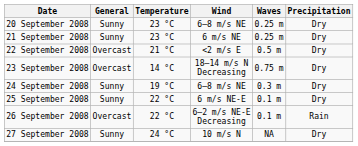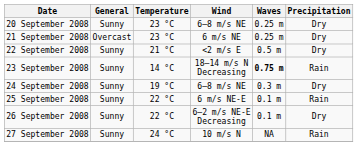 <table class="wikitable" style="text-align:center;">
 <tr>
 <th>Date</th>
 <th>General</th>
 <th>Temperature</th>
 <th>Wind</th>
 <th>Waves</th>
 <th>Precipitation</th>
 </tr>
 <tr>
 <td>20 September 2008</td>
 <td>Sunny</td>
 <td>23 °C</td>
 <td>6–8 m/s NE</td>
 <td>0.25 m</td>
 <td>Dry</td>
 </tr>
 <tr>
 <td>21 September 2008</td>
-<td>Sunny</td>
+<td>Overcast</td>
 <td>23 °C</td>
 <td>6 m/s NE</td>
 <td>0.25 m</td>
 <td>Dry</td>
 </tr>
 <tr>
 <td>22 September 2008</td>
-<td>Overcast</td>
+<td>Sunny</td>
 <td>21 °C</td>
 <td><2 m/s E</td>
 <td>0.5 m</td>
 <td>Dry</td>
 </tr>
 <tr>
 <td>23 September 2008</td>
-<td>Overcast</td>
+<td>Sunny</td>
 <td>14 °C</td>
 <td>18–14 m/s N<br>Decreasing</td>
-<td>0.75 m</td>
-<td>Dry</td>
+<td><strong>0.75 m</strong></td>
+<td>Rain</td>
 </tr>
 <tr>
 <td>24 September 2008</td>
 <td>Sunny</td>
 <td>19 °C</td>
 <td>6–8 m/s NE</td>
 <td>0.3 m</td>
 <td>Dry</td>
 </tr>
 <tr>
 <td>25 September 2008</td>
 <td>Sunny</td>
 <td>22 °C</td>
 <td>6 m/s NE-E</td>
 <td>0.1 m</td>
-<td>Dry</td>
+<td>Rain</td>
 </tr>
 <tr>
 <td>26 September 2008</td>
-<td>Overcast</td>
+<td>Sunny</td>
 <td>22 °C</td>
 <td>6–2 m/s NE-E<br>Decreasing</td>
 <td>0.1 m</td>
-<td>Rain</td>
+<td>Dry</td>
 </tr>
 <tr>
 <td>27 September 2008</td>
 <td>Sunny</td>
 <td>24 °C</td>
 <td>10 m/s N</td>
 <td>NA</td>
-<td>Dry</td>
+<td>Rain</td>
 </tr>
 <tr>
 </tr>
 </table>
